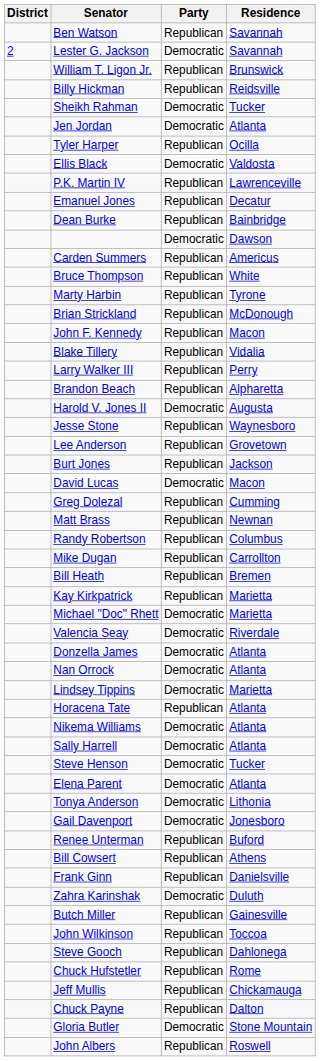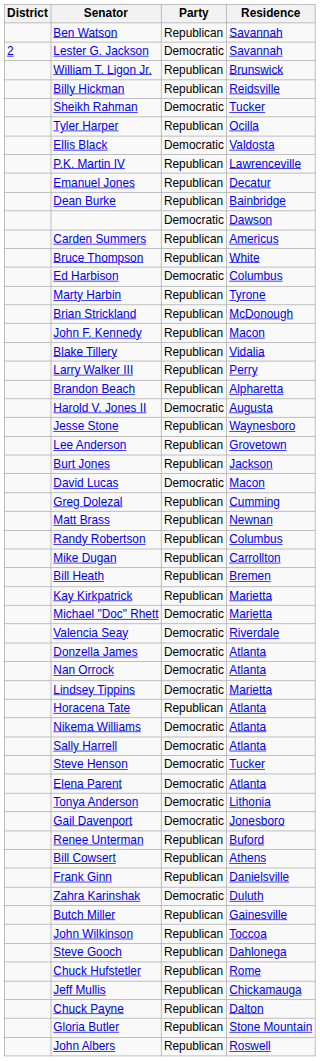 <table class="wikitable sortable">
 <tr>
 <th>District</th>
 <th>Senator</th>
 <th>Party</th>
 <th>Residence</th>
 </tr>
 <tr>
 <td></td>
 <td><a href='#'>Ben Watson</a></td>
 <td>Republican</td>
 <td><a href='#'>Savannah</a></td>
 </tr>
 <tr>
 <td><a href='#'>2</a></td>
 <td><a href='#'>Lester G. Jackson</a></td>
 <td>Democratic</td>
 <td><a href='#'>Savannah</a></td>
 </tr>
 <tr>
 <td></td>
 <td><a href='#'>William T. Ligon Jr.</a></td>
 <td>Republican</td>
 <td><a href='#'>Brunswick</a></td>
 </tr>
 <tr>
 <td></td>
 <td><a href='#'>Billy Hickman</a></td>
 <td>Republican</td>
 <td><a href='#'>Reidsville</a></td>
 </tr>
 <tr>
 <td></td>
 <td><a href='#'>Sheikh Rahman</a></td>
 <td>Democratic</td>
 <td><a href='#'>Tucker</a></td>
-</tr>
-<tr>
-<td></td>
-<td><a href='#'>Jen Jordan</a></td>
-<td>Democratic</td>
-<td><a href='#'>Atlanta</a></td>
 </tr>
 <tr>
 <td></td>
 <td><a href='#'>Tyler Harper</a></td>
 <td>Republican</td>
 <td><a href='#'>Ocilla</a></td>
 </tr>
 <tr>
 <td></td>
 <td><a href='#'>Ellis Black</a></td>
 <td>Democratic</td>
 <td><a href='#'>Valdosta</a></td>
 </tr>
 <tr>
 <td></td>
 <td><a href='#'>P.K. Martin IV</a></td>
 <td>Republican</td>
 <td><a href='#'>Lawrenceville</a></td>
 </tr>
 <tr>
 <td></td>
 <td><a href='#'>Emanuel Jones</a></td>
 <td>Republican</td>
 <td><a href='#'>Decatur</a></td>
 </tr>
 <tr>
 <td></td>
 <td><a href='#'>Dean Burke</a></td>
 <td>Republican</td>
 <td><a href='#'>Bainbridge</a></td>
 </tr>
 <tr>
 <td></td>
 <td></td>
 <td>Democratic</td>
 <td><a href='#'>Dawson</a></td>
 </tr>
 <tr>
 <td></td>
 <td><a href='#'>Carden Summers</a></td>
 <td>Republican</td>
 <td><a href='#'>Americus</a></td>
 </tr>
 <tr>
 <td></td>
 <td><a href='#'>Bruce Thompson</a></td>
 <td>Republican</td>
 <td><a href='#'>White</a></td>
+</tr>
+<tr>
+<td></td>
+<td><a href='#'>Ed Harbison</a></td>
+<td>Democratic</td>
+<td><a href='#'>Columbus</a></td>
 </tr>
 <tr>
 <td></td>
 <td><a href='#'>Marty Harbin</a></td>
 <td>Republican</td>
 <td><a href='#'>Tyrone</a></td>
 </tr>
 <tr>
 <td></td>
 <td><a href='#'>Brian Strickland</a></td>
 <td>Republican</td>
 <td><a href='#'>McDonough</a></td>
 </tr>
 <tr>
 <td></td>
 <td><a href='#'>John F. Kennedy</a></td>
 <td>Republican</td>
 <td><a href='#'>Macon</a></td>
 </tr>
 <tr>
 <td></td>
 <td><a href='#'>Blake Tillery</a></td>
 <td>Republican</td>
 <td><a href='#'>Vidalia</a></td>
 </tr>
 <tr>
 <td></td>
 <td><a href='#'>Larry Walker III</a></td>
 <td>Republican</td>
 <td><a href='#'>Perry</a></td>
 </tr>
 <tr>
 <td></td>
 <td><a href='#'>Brandon Beach</a></td>
 <td>Republican</td>
 <td><a href='#'>Alpharetta</a></td>
 </tr>
 <tr>
 <td></td>
 <td><a href='#'>Harold V. Jones II</a></td>
 <td>Democratic</td>
 <td><a href='#'>Augusta</a></td>
 </tr>
 <tr>
 <td></td>
 <td><a href='#'>Jesse Stone</a></td>
 <td>Republican</td>
 <td><a href='#'>Waynesboro</a></td>
 </tr>
 <tr>
 <td></td>
 <td><a href='#'>Lee Anderson</a></td>
 <td>Republican</td>
 <td><a href='#'>Grovetown</a></td>
 </tr>
 <tr>
 <td></td>
 <td><a href='#'>Burt Jones</a></td>
 <td>Republican</td>
 <td><a href='#'>Jackson</a></td>
 </tr>
 <tr>
 <td></td>
 <td><a href='#'>David Lucas</a></td>
 <td>Democratic</td>
 <td><a href='#'>Macon</a></td>
 </tr>
 <tr>
 <td></td>
 <td><a href='#'>Greg Dolezal</a></td>
 <td>Republican</td>
 <td><a href='#'>Cumming</a></td>
 </tr>
 <tr>
 <td></td>
 <td><a href='#'>Matt Brass</a></td>
 <td>Republican</td>
 <td><a href='#'>Newnan</a></td>
 </tr>
 <tr>
 <td></td>
 <td><a href='#'>Randy Robertson</a></td>
 <td>Republican</td>
 <td><a href='#'>Columbus</a></td>
 </tr>
 <tr>
 <td></td>
 <td><a href='#'>Mike Dugan</a></td>
 <td>Republican</td>
 <td><a href='#'>Carrollton</a></td>
 </tr>
 <tr>
 <td></td>
 <td><a href='#'>Bill Heath</a></td>
 <td>Republican</td>
 <td><a href='#'>Bremen</a></td>
 </tr>
 <tr>
 <td></td>
 <td><a href='#'>Kay Kirkpatrick</a></td>
 <td>Republican</td>
 <td><a href='#'>Marietta</a></td>
 </tr>
 <tr>
 <td></td>
 <td><a href='#'>Michael "Doc" Rhett</a></td>
 <td>Democratic</td>
 <td><a href='#'>Marietta</a></td>
 </tr>
 <tr>
 <td></td>
 <td><a href='#'>Valencia Seay</a></td>
 <td>Democratic</td>
 <td><a href='#'>Riverdale</a></td>
 </tr>
 <tr>
 <td></td>
 <td><a href='#'>Donzella James</a></td>
 <td>Democratic</td>
 <td><a href='#'>Atlanta</a></td>
 </tr>
 <tr>
 <td></td>
 <td><a href='#'>Nan Orrock</a></td>
 <td>Democratic</td>
 <td><a href='#'>Atlanta</a></td>
 </tr>
 <tr>
 <td></td>
 <td><a href='#'>Lindsey Tippins</a></td>
 <td>Democratic</td>
 <td><a href='#'>Marietta</a></td>
 </tr>
 <tr>
 <td></td>
 <td><a href='#'>Horacena Tate</a></td>
 <td>Republican</td>
 <td><a href='#'>Atlanta</a></td>
 </tr>
 <tr>
 <td></td>
 <td><a href='#'>Nikema Williams</a></td>
 <td>Democratic</td>
 <td><a href='#'>Atlanta</a></td>
 </tr>
 <tr>
 <td></td>
 <td><a href='#'>Sally Harrell</a></td>
 <td>Democratic</td>
 <td><a href='#'>Atlanta</a></td>
 </tr>
 <tr>
 <td></td>
 <td><a href='#'>Steve Henson</a></td>
 <td>Democratic</td>
 <td><a href='#'>Tucker</a></td>
 </tr>
 <tr>
 <td></td>
 <td><a href='#'>Elena Parent</a></td>
 <td>Democratic</td>
 <td><a href='#'>Atlanta</a></td>
 </tr>
 <tr>
 <td></td>
 <td><a href='#'>Tonya Anderson</a></td>
 <td>Democratic</td>
 <td><a href='#'>Lithonia</a></td>
 </tr>
 <tr>
 <td></td>
 <td><a href='#'>Gail Davenport</a></td>
 <td>Democratic</td>
 <td><a href='#'>Jonesboro</a></td>
 </tr>
 <tr>
 <td></td>
 <td><a href='#'>Renee Unterman</a></td>
 <td>Republican</td>
 <td><a href='#'>Buford</a></td>
 </tr>
 <tr>
 <td></td>
 <td><a href='#'>Bill Cowsert</a></td>
 <td>Republican</td>
 <td><a href='#'>Athens</a></td>
 </tr>
 <tr>
 <td></td>
 <td><a href='#'>Frank Ginn</a></td>
 <td>Republican</td>
 <td><a href='#'>Danielsville</a></td>
 </tr>
 <tr>
 <td></td>
 <td><a href='#'>Zahra Karinshak</a></td>
 <td>Democratic</td>
 <td><a href='#'>Duluth</a></td>
 </tr>
 <tr>
 <td></td>
 <td><a href='#'>Butch Miller</a></td>
 <td>Republican</td>
 <td><a href='#'>Gainesville</a></td>
 </tr>
 <tr>
 <td></td>
 <td><a href='#'>John Wilkinson</a></td>
 <td>Republican</td>
 <td><a href='#'>Toccoa</a></td>
 </tr>
 <tr>
 <td></td>
 <td><a href='#'>Steve Gooch</a></td>
 <td>Republican</td>
 <td><a href='#'>Dahlonega</a></td>
 </tr>
 <tr>
 <td></td>
 <td><a href='#'>Chuck Hufstetler</a></td>
 <td>Republican</td>
 <td><a href='#'>Rome</a></td>
 </tr>
 <tr>
 <td></td>
 <td><a href='#'>Jeff Mullis</a></td>
 <td>Republican</td>
 <td><a href='#'>Chickamauga</a></td>
 </tr>
 <tr>
 <td></td>
 <td><a href='#'>Chuck Payne</a></td>
 <td>Republican</td>
 <td><a href='#'>Dalton</a></td>
 </tr>
 <tr>
 <td></td>
 <td><a href='#'>Gloria Butler</a></td>
-<td>Democratic</td>
+<td>Republican</td>
 <td><a href='#'>Stone Mountain</a></td>
 </tr>
 <tr>
 <td></td>
 <td><a href='#'>John Albers</a></td>
 <td>Republican</td>
 <td><a href='#'>Roswell</a></td>
 </tr>
 </table>
